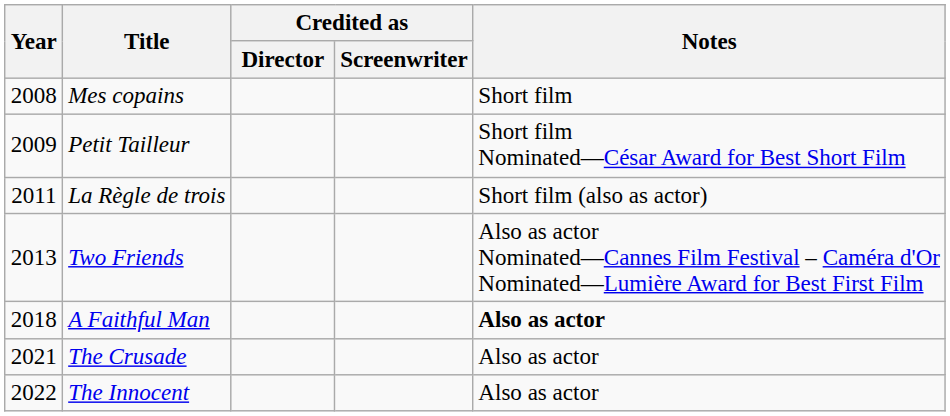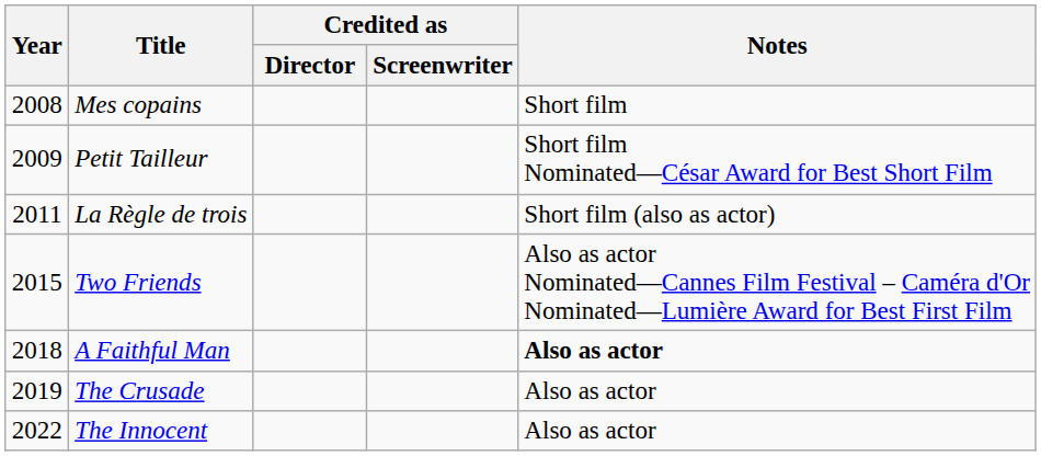 <table class="wikitable sortable">
 <tr>
 <th rowspan=2 width="33">Year</th>
 <th rowspan=2>Title</th>
 <th colspan=2>Credited as</th>
 <th rowspan=2>Notes</th>
 </tr>
 <tr>
 <th width=65>Director</th>
 <th width=65>Screenwriter</th>
 </tr>
 <tr>
 <td align="center">2008</td>
 <td align="left"><em>Mes copains</em></td>
 <td></td>
 <td></td>
 <td>Short film</td>
 </tr>
 <tr>
 <td align="center">2009</td>
 <td align="left"><em>Petit Tailleur</em></td>
 <td></td>
 <td></td>
 <td>Short film<br>Nominated—<a href='#'>César Award for Best Short Film</a></td>
 </tr>
 <tr>
 <td align="center">2011</td>
 <td align="left"><em>La Règle de trois</em></td>
 <td></td>
 <td></td>
 <td>Short film (also as actor)</td>
 </tr>
 <tr>
-<td align="center">2013</td>
+<td align="center">2015</td>
 <td align="left"><em><a href='#'>Two Friends</a></em></td>
 <td></td>
 <td></td>
 <td>Also as actor<br>Nominated—<a href='#'>Cannes Film Festival</a> – <a href='#'>Caméra d'Or</a><br>Nominated—<a href='#'>Lumière Award for Best First Film</a></td>
 </tr>
 <tr>
 <td align="center">2018</td>
 <td align="left"><em><a href='#'>A Faithful Man</a></em></td>
 <td></td>
 <td></td>
 <td><strong>Also as actor<br></strong></td>
 </tr>
 <tr>
-<td align="center">2021</td>
+<td align="center">2019</td>
 <td align="left"><em><a href='#'>The Crusade</a></em></td>
 <td></td>
 <td></td>
 <td>Also as actor<br></td>
 </tr>
 <tr>
 <td align="center">2022</td>
 <td align="left"><em><a href='#'>The Innocent</a></em></td>
 <td></td>
 <td></td>
 <td>Also as actor<br></td>
 </tr>
 </table>
